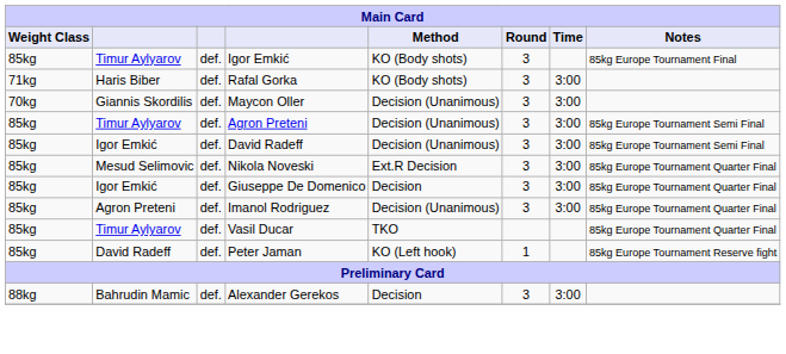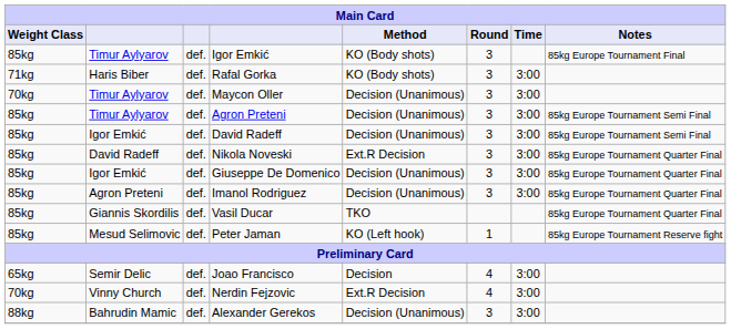 <table class="wikitable" style="font-size: 80%;">
 <tr>
 <th colspan="8" style="background-color: #ccf; color: #000080; text-align: center;"><strong>Main Card</strong></th>
 </tr>
 <tr>
 <th colspan="1" style="background-color: #E6E8FA; color: #000000; text-align: center;">Weight Class</th>
 <th colspan="1" style="background-color: #E6E8FA; color: #000000; text-align: center;"></th>
 <th colspan="1" style="background-color: #E6E8FA; color: #000000; text-align: center;"></th>
 <th colspan="1" style="background-color: #E6E8FA; color: #000000; text-align: center;"></th>
 <th colspan="1" style="background-color: #E6E8FA; color: #000000; text-align: center;">Method</th>
 <th colspan="1" style="background-color: #E6E8FA; color: #000000; text-align: center;">Round</th>
 <th colspan="1" style="background-color: #E6E8FA; color: #000000; text-align: center;">Time</th>
 <th colspan="1" style="background-color: #E6E8FA; color: #000000; text-align: center;">Notes</th>
 </tr>
 <tr>
 <td>85kg</td>
 <td> <a href='#'>Timur Aylyarov</a></td>
 <td align=center>def.</td>
 <td> Igor Emkić</td>
 <td>KO (Body shots)</td>
 <td align=center>3</td>
 <td align=center></td>
 <td><small>85kg Europe Tournament Final</small></td>
 </tr>
 <tr>
 <td>71kg</td>
 <td> Haris Biber</td>
 <td align=center>def.</td>
 <td> Rafal Gorka</td>
 <td>KO (Body shots)</td>
 <td align=center>3</td>
 <td align=center>3:00</td>
 <td></td>
 </tr>
 <tr>
 <td>70kg</td>
-<td> Giannis Skordilis</td>
+<td> <a href='#'>Timur Aylyarov</a></td>
 <td align=center>def.</td>
 <td> Maycon Oller</td>
 <td>Decision (Unanimous)</td>
 <td align=center>3</td>
 <td align=center>3:00</td>
 <td></td>
 </tr>
 <tr>
 <td>85kg</td>
 <td> <a href='#'>Timur Aylyarov</a></td>
 <td align=center>def.</td>
 <td> <a href='#'>Agron Preteni</a></td>
 <td>Decision (Unanimous)</td>
 <td align=center>3</td>
 <td align=center>3:00</td>
 <td><small>85kg Europe Tournament Semi Final</small></td>
 </tr>
 <tr>
 <td>85kg</td>
 <td> Igor Emkić</td>
 <td align=center>def.</td>
 <td> David Radeff</td>
 <td>Decision (Unanimous)</td>
 <td align=center>3</td>
 <td align=center>3:00</td>
 <td><small>85kg Europe Tournament Semi Final</small></td>
 </tr>
 <tr>
 <td>85kg</td>
-<td> Mesud Selimovic</td>
+<td> David Radeff</td>
 <td align=center>def.</td>
 <td> Nikola Noveski</td>
 <td>Ext.R Decision</td>
 <td align=center>3</td>
 <td align=center>3:00</td>
 <td><small>85kg Europe Tournament Quarter Final</small></td>
 </tr>
 <tr>
 <td>85kg</td>
 <td> Igor Emkić</td>
 <td align=center>def.</td>
 <td> Giuseppe De Domenico</td>
-<td>Decision</td>
+<td>Decision (Unanimous)</td>
 <td align=center>3</td>
 <td align=center>3:00</td>
 <td><small>85kg Europe Tournament Quarter Final</small></td>
 </tr>
 <tr>
 <td>85kg</td>
 <td> Agron Preteni</td>
 <td align=center>def.</td>
 <td> Imanol Rodriguez</td>
 <td>Decision (Unanimous)</td>
 <td align=center>3</td>
 <td align=center>3:00</td>
 <td><small>85kg Europe Tournament Quarter Final</small></td>
 </tr>
 <tr>
 <td>85kg</td>
-<td> <a href='#'>Timur Aylyarov</a></td>
+<td> Giannis Skordilis</td>
 <td align=center>def.</td>
 <td> Vasil Ducar</td>
 <td>TKO</td>
 <td align=center></td>
 <td align=center></td>
 <td><small>85kg Europe Tournament Quarter Final</small></td>
 </tr>
 <tr>
 <td>85kg</td>
-<td> David Radeff</td>
+<td> Mesud Selimovic</td>
 <td align=center>def.</td>
 <td> Peter Jaman</td>
 <td>KO (Left hook)</td>
 <td align=center>1</td>
 <td align=center></td>
 <td><small>85kg Europe Tournament Reserve fight</small></td>
 </tr>
 <tr>
 <th colspan="8" style="background-color: #ccf; color: #000080; text-align: center;"><strong>Preliminary Card</strong></th>
 </tr>
 <tr>
+<td>65kg</td>
+<td> Semir Delic</td>
+<td align=center>def.</td>
+<td> Joao Francisco</td>
+<td>Decision</td>
+<td align=center>4</td>
+<td align=center>3:00</td>
+<td></td>
+</tr>
+<tr>
+<td>70kg</td>
+<td> Vinny Church</td>
+<td align=center>def.</td>
+<td> Nerdin Fejzovic</td>
+<td>Ext.R Decision</td>
+<td align=center>4</td>
+<td align=center>3:00</td>
+<td></td>
+</tr>
+<tr>
 <td>88kg</td>
 <td> Bahrudin Mamic</td>
 <td align=center>def.</td>
 <td> Alexander Gerekos</td>
-<td>Decision</td>
+<td>Decision (Unanimous)</td>
 <td align=center>3</td>
 <td align=center>3:00</td>
 <td></td>
 </tr>
 <tr>
 </tr>
 </table>
